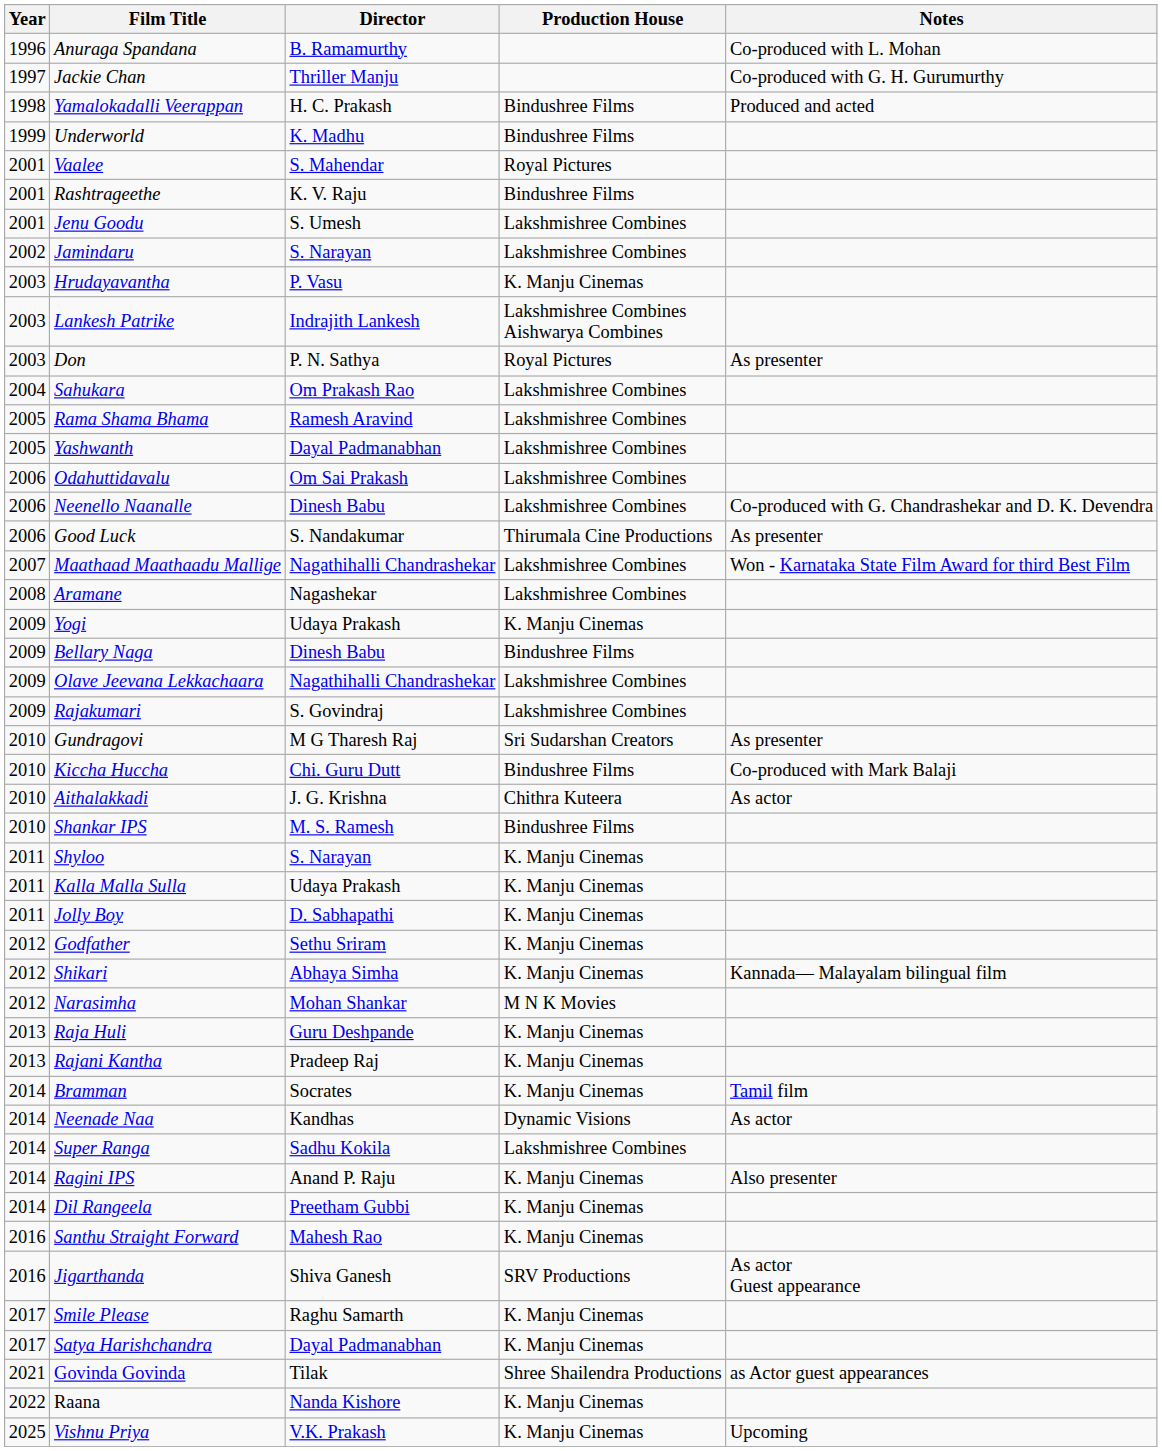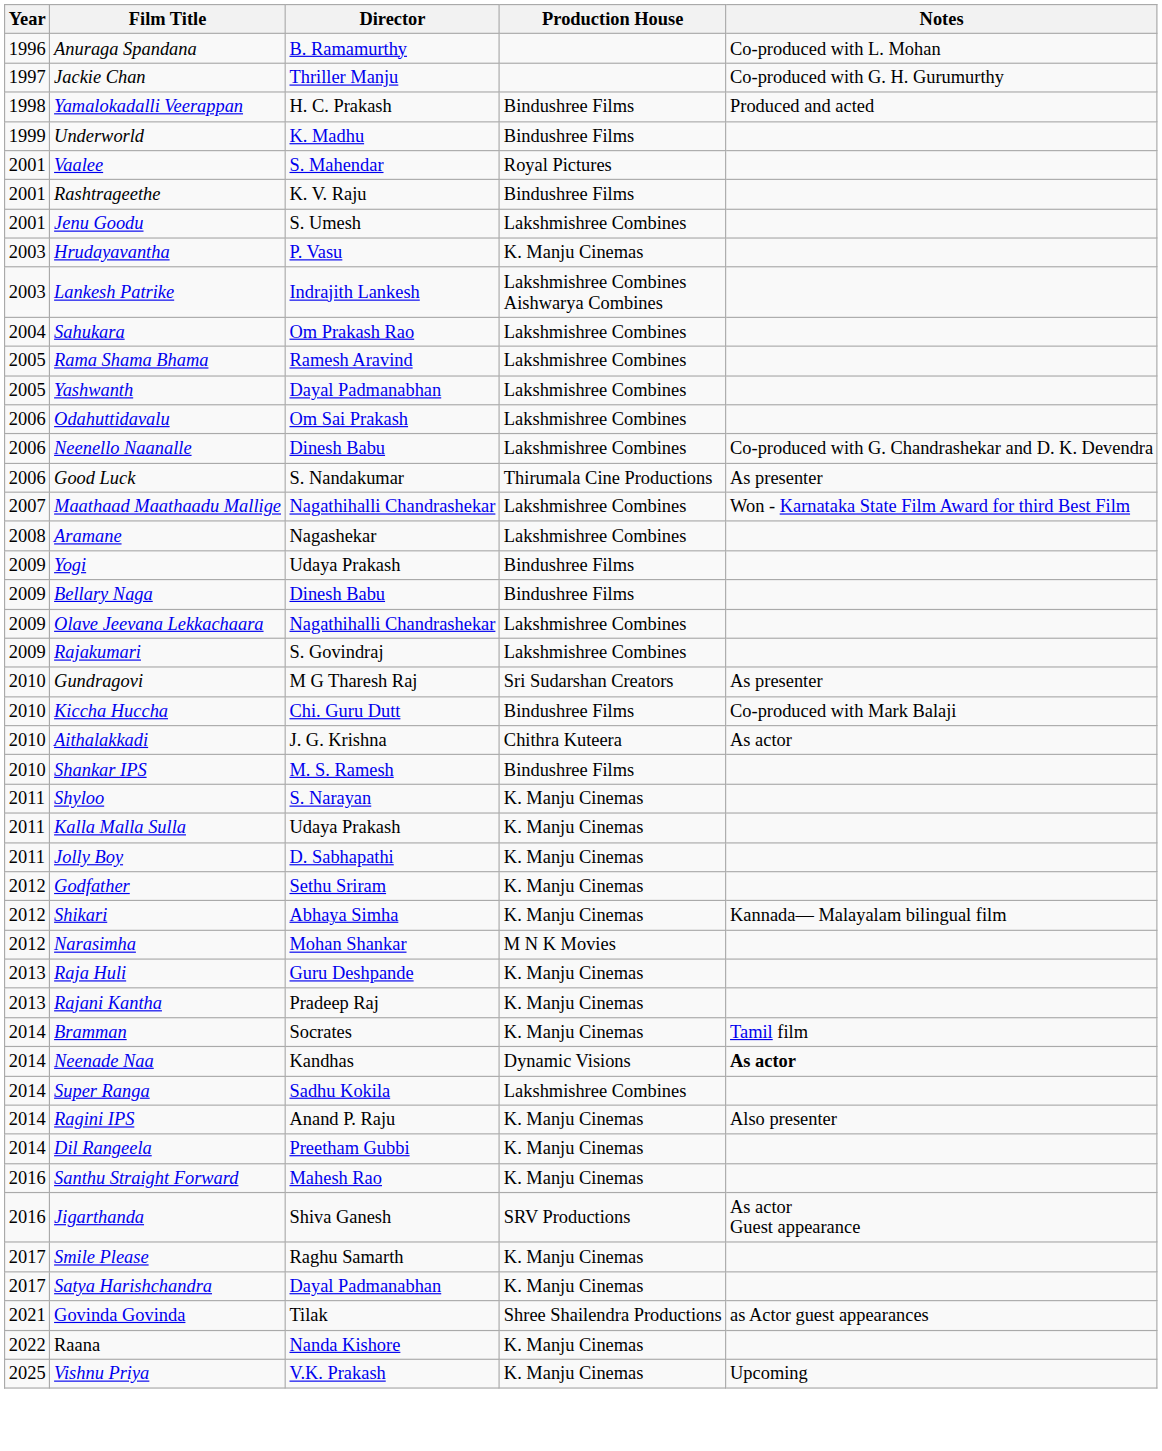 <table class="wikitable">
 <tr>
 <th>Year</th>
 <th>Film Title</th>
 <th>Director</th>
 <th>Production House</th>
 <th>Notes</th>
 </tr>
 <tr>
 <td>1996</td>
 <td><em>Anuraga Spandana</em></td>
 <td><a href='#'>B. Ramamurthy</a></td>
 <td></td>
 <td>Co-produced with L. Mohan</td>
 </tr>
 <tr>
 <td>1997</td>
 <td><em>Jackie Chan</em></td>
 <td><a href='#'>Thriller Manju</a></td>
 <td></td>
 <td>Co-produced with G. H. Gurumurthy</td>
 </tr>
 <tr>
 <td>1998</td>
 <td><em><a href='#'>Yamalokadalli Veerappan</a></em></td>
 <td>H. C. Prakash</td>
 <td>Bindushree Films</td>
 <td>Produced and acted</td>
 </tr>
 <tr>
 <td>1999</td>
 <td><em>Underworld</em></td>
 <td><a href='#'>K. Madhu</a></td>
 <td>Bindushree Films</td>
 <td></td>
 </tr>
 <tr>
 <td>2001</td>
 <td><em><a href='#'>Vaalee</a></em></td>
 <td><a href='#'>S. Mahendar</a></td>
 <td>Royal Pictures</td>
 <td></td>
 </tr>
 <tr>
 <td>2001</td>
 <td><em>Rashtrageethe</em></td>
 <td>K. V. Raju</td>
 <td>Bindushree Films</td>
 <td></td>
 </tr>
 <tr>
 <td>2001</td>
 <td><em><a href='#'>Jenu Goodu</a></em></td>
 <td>S. Umesh</td>
 <td>Lakshmishree Combines</td>
 <td></td>
 </tr>
 <tr>
-<td>2002</td>
-<td><em><a href='#'>Jamindaru</a></em></td>
-<td><a href='#'>S. Narayan</a></td>
-<td>Lakshmishree Combines</td>
-<td></td>
-</tr>
-<tr>
 <td>2003</td>
 <td><em><a href='#'>Hrudayavantha</a></em></td>
 <td><a href='#'>P. Vasu</a></td>
 <td>K. Manju Cinemas</td>
 <td></td>
 </tr>
 <tr>
 <td>2003</td>
 <td><em><a href='#'>Lankesh Patrike</a></em></td>
 <td><a href='#'>Indrajith Lankesh</a></td>
 <td>Lakshmishree Combines <br> Aishwarya Combines</td>
 <td></td>
-</tr>
-<tr>
-<td>2003</td>
-<td><em>Don</em></td>
-<td>P. N. Sathya</td>
-<td>Royal Pictures</td>
-<td>As presenter</td>
 </tr>
 <tr>
 <td>2004</td>
 <td><em><a href='#'>Sahukara</a></em></td>
 <td><a href='#'>Om Prakash Rao</a></td>
 <td>Lakshmishree Combines</td>
 <td></td>
 </tr>
 <tr>
 <td>2005</td>
 <td><em><a href='#'>Rama Shama Bhama</a></em></td>
 <td><a href='#'>Ramesh Aravind</a></td>
 <td>Lakshmishree Combines</td>
 <td></td>
 </tr>
 <tr>
 <td>2005</td>
 <td><em><a href='#'>Yashwanth</a></em></td>
 <td><a href='#'>Dayal Padmanabhan</a></td>
 <td>Lakshmishree Combines</td>
 <td></td>
 </tr>
 <tr>
 <td>2006</td>
 <td><em><a href='#'>Odahuttidavalu</a></em></td>
 <td><a href='#'>Om Sai Prakash</a></td>
 <td>Lakshmishree Combines</td>
 <td></td>
 </tr>
 <tr>
 <td>2006</td>
 <td><em><a href='#'>Neenello Naanalle</a></em></td>
 <td><a href='#'>Dinesh Babu</a></td>
 <td>Lakshmishree Combines</td>
 <td>Co-produced with G. Chandrashekar and D. K. Devendra</td>
 </tr>
 <tr>
 <td>2006</td>
 <td><em>Good Luck</em></td>
 <td>S. Nandakumar</td>
 <td>Thirumala Cine Productions</td>
 <td>As presenter</td>
 </tr>
 <tr>
 <td>2007</td>
 <td><em><a href='#'>Maathaad Maathaadu Mallige</a></em></td>
 <td><a href='#'>Nagathihalli Chandrashekar</a></td>
 <td>Lakshmishree Combines</td>
 <td>Won - <a href='#'>Karnataka State Film Award for third Best Film</a></td>
 </tr>
 <tr>
 <td>2008</td>
 <td><em><a href='#'>Aramane</a></em></td>
 <td>Nagashekar</td>
 <td>Lakshmishree Combines</td>
 <td></td>
 </tr>
 <tr>
 <td>2009</td>
 <td><em><a href='#'>Yogi</a></em></td>
 <td>Udaya Prakash</td>
-<td>K. Manju Cinemas</td>
+<td>Bindushree Films</td>
 <td></td>
 </tr>
 <tr>
 <td>2009</td>
 <td><em><a href='#'>Bellary Naga</a></em></td>
 <td><a href='#'>Dinesh Babu</a></td>
 <td>Bindushree Films</td>
 <td></td>
 </tr>
 <tr>
 <td>2009</td>
 <td><em><a href='#'>Olave Jeevana Lekkachaara</a></em></td>
 <td><a href='#'>Nagathihalli Chandrashekar</a></td>
 <td>Lakshmishree Combines</td>
 <td></td>
 </tr>
 <tr>
 <td>2009</td>
 <td><em><a href='#'>Rajakumari</a></em></td>
 <td>S. Govindraj</td>
 <td>Lakshmishree Combines</td>
 <td></td>
 </tr>
 <tr>
 <td>2010</td>
 <td><em>Gundragovi</em></td>
 <td>M G Tharesh Raj</td>
 <td>Sri Sudarshan Creators</td>
 <td>As presenter</td>
 </tr>
 <tr>
 <td>2010</td>
 <td><em><a href='#'>Kiccha Huccha</a></em></td>
 <td><a href='#'>Chi. Guru Dutt</a></td>
 <td>Bindushree Films</td>
 <td>Co-produced with Mark Balaji</td>
 </tr>
 <tr>
 <td>2010</td>
 <td><em><a href='#'>Aithalakkadi</a></em></td>
 <td>J. G. Krishna</td>
 <td>Chithra Kuteera</td>
 <td>As actor</td>
 </tr>
 <tr>
 <td>2010</td>
 <td><em><a href='#'>Shankar IPS</a></em></td>
 <td><a href='#'>M. S. Ramesh</a></td>
 <td>Bindushree Films</td>
 <td></td>
 </tr>
 <tr>
 <td>2011</td>
 <td><em><a href='#'>Shyloo</a></em></td>
 <td><a href='#'>S. Narayan</a></td>
 <td>K. Manju Cinemas</td>
 <td></td>
 </tr>
 <tr>
 <td>2011</td>
 <td><em><a href='#'>Kalla Malla Sulla</a></em></td>
 <td>Udaya Prakash</td>
 <td>K. Manju Cinemas</td>
 <td></td>
 </tr>
 <tr>
 <td>2011</td>
 <td><em><a href='#'>Jolly Boy</a></em></td>
 <td><a href='#'>D. Sabhapathi</a></td>
 <td>K. Manju Cinemas</td>
 <td></td>
 </tr>
 <tr>
 <td>2012</td>
 <td><em><a href='#'>Godfather</a></em></td>
 <td><a href='#'>Sethu Sriram</a></td>
 <td>K. Manju Cinemas</td>
 <td></td>
 </tr>
 <tr>
 <td>2012</td>
 <td><em><a href='#'>Shikari</a></em></td>
 <td><a href='#'>Abhaya Simha</a></td>
 <td>K. Manju Cinemas</td>
 <td>Kannada— Malayalam bilingual film</td>
 </tr>
 <tr>
 <td>2012</td>
 <td><em><a href='#'>Narasimha</a></em></td>
 <td><a href='#'>Mohan Shankar</a></td>
 <td>M N K Movies</td>
 <td></td>
 </tr>
 <tr>
 <td>2013</td>
 <td><em><a href='#'>Raja Huli</a></em></td>
 <td><a href='#'>Guru Deshpande</a></td>
 <td>K. Manju Cinemas</td>
 <td></td>
 </tr>
 <tr>
 <td>2013</td>
 <td><em><a href='#'>Rajani Kantha</a></em></td>
 <td>Pradeep Raj</td>
 <td>K. Manju Cinemas</td>
 <td></td>
 </tr>
 <tr>
 <td>2014</td>
 <td><em><a href='#'>Bramman</a></em></td>
 <td>Socrates</td>
 <td>K. Manju Cinemas</td>
 <td><a href='#'>Tamil</a> film</td>
 </tr>
 <tr>
 <td>2014</td>
 <td><em><a href='#'>Neenade Naa</a></em></td>
 <td>Kandhas</td>
 <td>Dynamic Visions</td>
-<td>As actor</td>
+<td><strong>As actor</strong></td>
 </tr>
 <tr>
 <td>2014</td>
 <td><em><a href='#'>Super Ranga</a></em></td>
 <td><a href='#'>Sadhu Kokila</a></td>
 <td>Lakshmishree Combines</td>
 <td></td>
 </tr>
 <tr>
 <td>2014</td>
 <td><em><a href='#'>Ragini IPS</a></em></td>
 <td>Anand P. Raju</td>
 <td>K. Manju Cinemas</td>
 <td>Also presenter</td>
 </tr>
 <tr>
 <td>2014</td>
 <td><em><a href='#'>Dil Rangeela</a></em></td>
 <td><a href='#'>Preetham Gubbi</a></td>
 <td>K. Manju Cinemas</td>
 <td></td>
 </tr>
 <tr>
 <td>2016</td>
 <td><em><a href='#'>Santhu Straight Forward</a></em></td>
 <td><a href='#'>Mahesh Rao</a></td>
 <td>K. Manju Cinemas</td>
 <td></td>
 </tr>
 <tr>
 <td>2016</td>
 <td><em><a href='#'>Jigarthanda</a></em></td>
 <td>Shiva Ganesh</td>
 <td>SRV Productions</td>
 <td>As actor <br> Guest appearance</td>
 </tr>
 <tr>
 <td>2017</td>
 <td><em><a href='#'>Smile Please</a></em></td>
 <td>Raghu Samarth</td>
 <td>K. Manju Cinemas</td>
 <td></td>
 </tr>
 <tr>
 <td>2017</td>
 <td><em><a href='#'>Satya Harishchandra</a></em></td>
 <td><a href='#'>Dayal Padmanabhan</a></td>
 <td>K. Manju Cinemas</td>
 <td></td>
 </tr>
 <tr>
 <td>2021</td>
 <td><a href='#'>Govinda Govinda</a></td>
 <td>Tilak</td>
 <td>Shree Shailendra Productions</td>
 <td>as Actor guest appearances</td>
 </tr>
 <tr>
 <td>2022</td>
 <td>Raana</td>
 <td><a href='#'>Nanda Kishore</a></td>
 <td>K. Manju Cinemas</td>
 <td></td>
 </tr>
 <tr>
 <td>2025</td>
 <td><em><a href='#'>Vishnu Priya</a></em></td>
 <td><a href='#'>V.K. Prakash</a></td>
 <td>K. Manju Cinemas</td>
 <td>Upcoming</td>
 </tr>
 </table>
